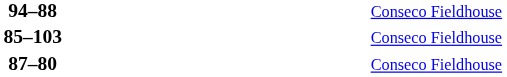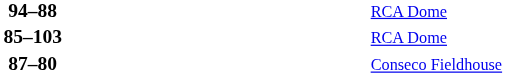 <table style="text-align:center">
 <tr>
 <th width=200></th>
 <th width=30></th>
 <th width=70></th>
 <th width=30></th>
 <th width=200></th>
 <th></th>
 </tr>
 <tr>
 <td align=right><strong></strong></td>
 <td></td>
 <td><strong> 94–88 </strong></td>
 <td></td>
 <td align=left><strong></strong></td>
-<td align=left><small><a href='#'>Conseco Fieldhouse</a></small></td>
+<td align=left><small><a href='#'>RCA Dome</a></small></td>
 </tr>
 <tr>
 <td align=right><strong></strong></td>
 <td></td>
 <td><strong> 85–103 </strong></td>
 <td></td>
 <td align=left><strong></strong></td>
-<td align=left><small><a href='#'>Conseco Fieldhouse</a></small></td>
+<td align=left><small><a href='#'>RCA Dome</a></small></td>
 </tr>
 <tr>
 <td align=right><strong></strong></td>
 <td></td>
 <td><strong> 87–80 </strong></td>
 <td></td>
 <td align=left><strong></strong></td>
 <td align=left><small><a href='#'>Conseco Fieldhouse</a></small></td>
 </tr>
 </table>
